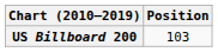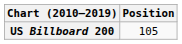 <table class="wikitable plainrowheaders" style="text-align:center">
 <tr>
 <th scope="col">Chart (2010–2019)</th>
 <th scope="col">Position</th>
 </tr>
 <tr>
 <th scope="row">US <em>Billboard</em> 200</th>
-<td>103</td>
+<td>105</td>
 </tr>
 </table>
